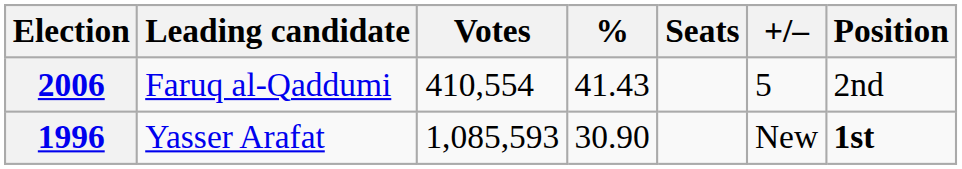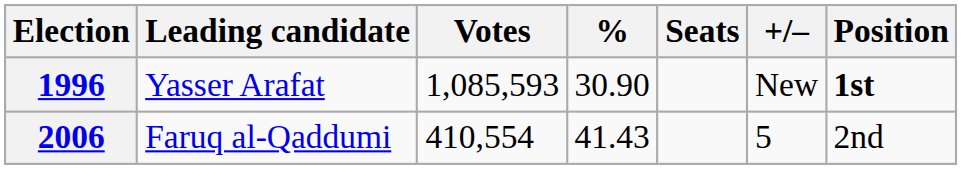 <table class=wikitable>
 <tr>
 <th>Election</th>
 <th>Leading candidate</th>
 <th>Votes</th>
 <th>%</th>
 <th>Seats</th>
 <th>+/–</th>
 <th>Position</th>
 </tr>
 <tr>
+<th><a href='#'>1996</a></th>
+<td><a href='#'>Yasser Arafat</a></td>
+<td>1,085,593</td>
+<td>30.90</td>
+<td></td>
+<td>New</td>
+<td><strong>1st</strong></td>
+</tr>
+<tr>
 <th><a href='#'>2006</a></th>
 <td><a href='#'>Faruq al-Qaddumi</a></td>
 <td>410,554</td>
 <td>41.43</td>
 <td></td>
 <td>5</td>
 <td>2nd</td>
 </tr>
-<tr>
-<th><a href='#'>1996</a></th>
-<td><a href='#'>Yasser Arafat</a></td>
-<td>1,085,593</td>
-<td>30.90</td>
-<td></td>
-<td>New</td>
-<td><strong>1st</strong></td>
-</tr>
 </table>
